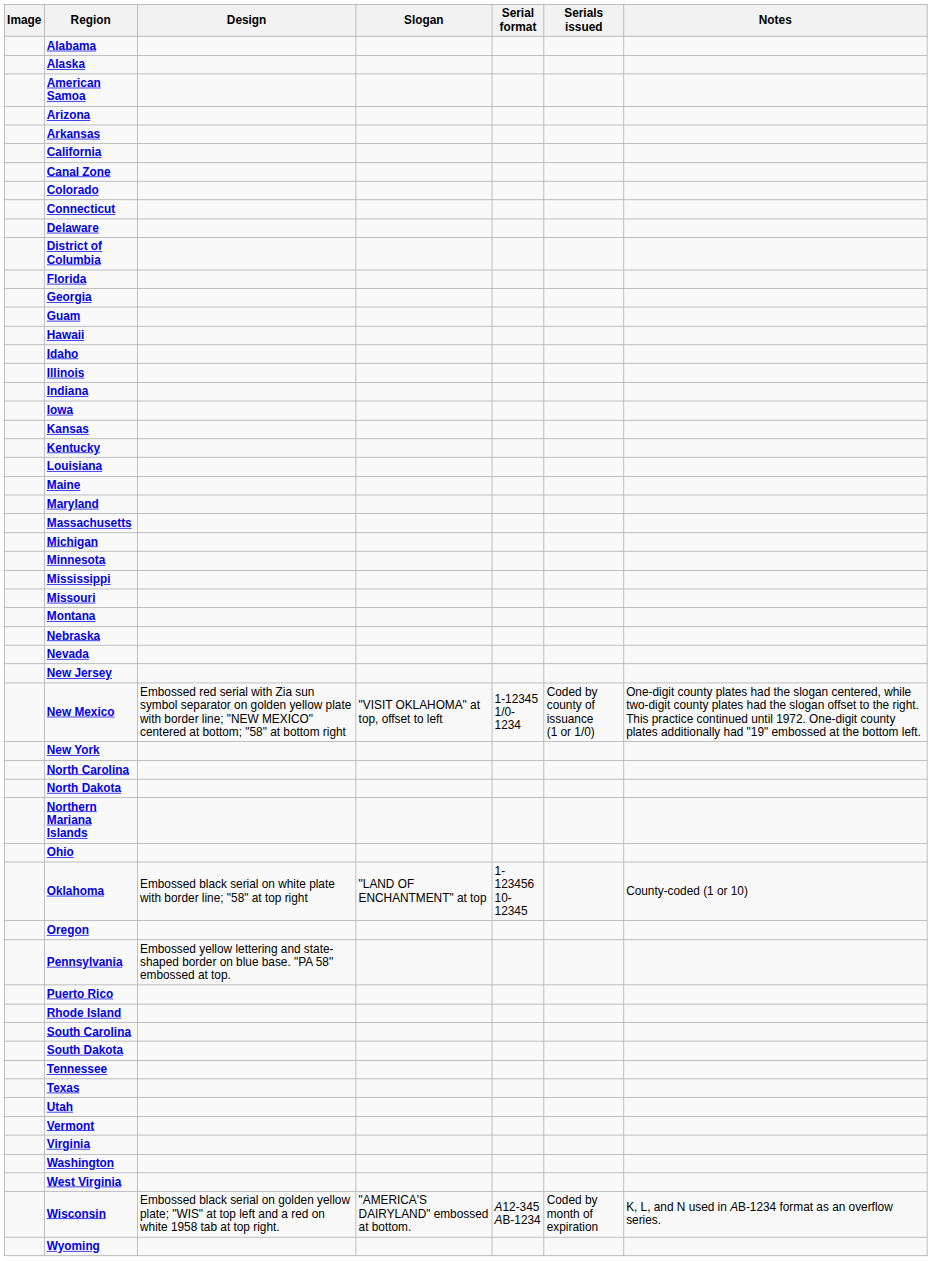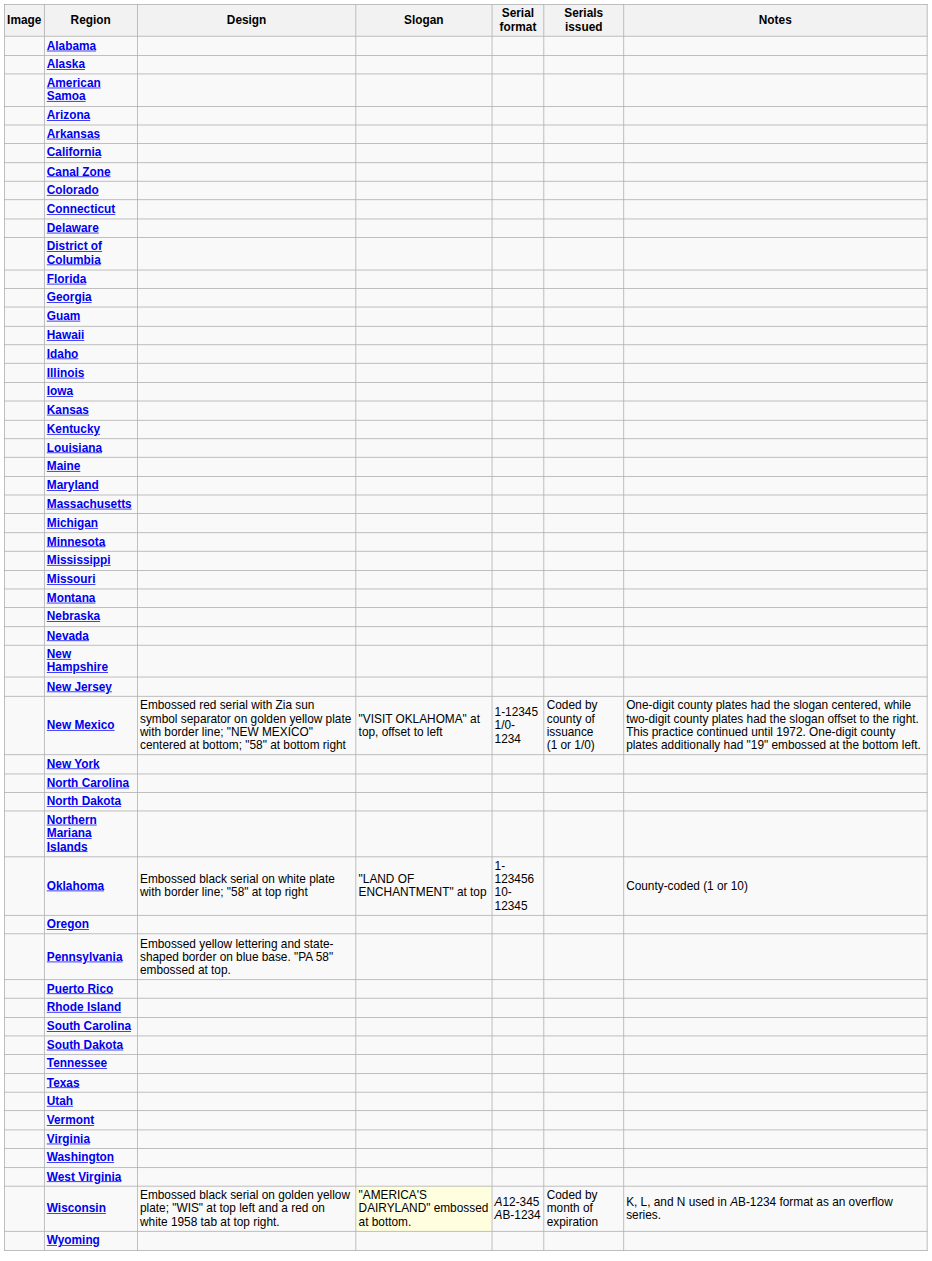 <table class="wikitable">
 <tr>
 <th>Image</th>
 <th>Region</th>
 <th>Design</th>
 <th>Slogan</th>
 <th>Serial format</th>
 <th>Serials issued</th>
 <th>Notes</th>
 </tr>
 <tr>
 <td></td>
 <td><strong><a href='#'>Alabama</a></strong></td>
 <td></td>
 <td></td>
 <td></td>
 <td></td>
 <td></td>
 </tr>
 <tr>
 <td></td>
 <td><strong><a href='#'>Alaska</a></strong></td>
 <td></td>
 <td></td>
 <td></td>
 <td></td>
 <td></td>
 </tr>
 <tr>
 <td></td>
 <td><strong><a href='#'>American Samoa</a></strong></td>
 <td></td>
 <td></td>
 <td></td>
 <td></td>
 <td></td>
 </tr>
 <tr>
 <td></td>
 <td><strong><a href='#'>Arizona</a></strong></td>
 <td></td>
 <td></td>
 <td></td>
 <td></td>
 <td></td>
 </tr>
 <tr>
 <td></td>
 <td><strong><a href='#'>Arkansas</a></strong></td>
 <td></td>
 <td></td>
 <td></td>
 <td></td>
 <td></td>
 </tr>
 <tr>
 <td></td>
 <td><strong><a href='#'>California</a></strong></td>
 <td></td>
 <td></td>
 <td></td>
 <td></td>
 <td></td>
 </tr>
 <tr>
 <td></td>
 <td><strong><a href='#'>Canal Zone</a></strong></td>
 <td></td>
 <td></td>
 <td></td>
 <td></td>
 <td></td>
 </tr>
 <tr>
 <td></td>
 <td><strong><a href='#'>Colorado</a></strong></td>
 <td></td>
 <td></td>
 <td></td>
 <td></td>
 <td></td>
 </tr>
 <tr>
 <td></td>
 <td><strong><a href='#'>Connecticut</a></strong></td>
 <td></td>
 <td></td>
 <td></td>
 <td></td>
 <td></td>
 </tr>
 <tr>
 <td></td>
 <td><strong><a href='#'>Delaware</a></strong></td>
 <td></td>
 <td></td>
 <td></td>
 <td></td>
 <td></td>
 </tr>
 <tr>
 <td></td>
 <td><strong><a href='#'>District of<br>Columbia</a></strong></td>
 <td></td>
 <td></td>
 <td></td>
 <td></td>
 <td></td>
 </tr>
 <tr>
 <td></td>
 <td><strong><a href='#'>Florida</a></strong></td>
 <td></td>
 <td></td>
 <td></td>
 <td></td>
 <td></td>
 </tr>
 <tr>
 <td></td>
 <td><strong><a href='#'>Georgia</a></strong></td>
 <td></td>
 <td></td>
 <td></td>
 <td></td>
 <td></td>
 </tr>
 <tr>
 <td></td>
 <td><strong><a href='#'>Guam</a></strong></td>
 <td></td>
 <td></td>
 <td></td>
 <td></td>
 <td></td>
 </tr>
 <tr>
 <td></td>
 <td><strong><a href='#'>Hawaii</a></strong></td>
 <td></td>
 <td></td>
 <td></td>
 <td></td>
 <td></td>
 </tr>
 <tr>
 <td></td>
 <td><strong><a href='#'>Idaho</a></strong></td>
 <td></td>
 <td></td>
 <td></td>
 <td></td>
 <td></td>
 </tr>
 <tr>
 <td></td>
 <td><strong><a href='#'>Illinois</a></strong></td>
 <td></td>
 <td></td>
 <td></td>
 <td></td>
 <td></td>
 </tr>
 <tr>
 <td></td>
-<td><strong><a href='#'>Indiana</a></strong></td>
-<td></td>
-<td></td>
-<td></td>
-<td></td>
-<td></td>
-</tr>
-<tr>
-<td></td>
 <td><strong><a href='#'>Iowa</a></strong></td>
 <td></td>
 <td></td>
 <td></td>
 <td></td>
 <td></td>
 </tr>
 <tr>
 <td></td>
 <td><strong><a href='#'>Kansas</a></strong></td>
 <td></td>
 <td></td>
 <td></td>
 <td></td>
 <td></td>
 </tr>
 <tr>
 <td></td>
 <td><strong><a href='#'>Kentucky</a></strong></td>
 <td></td>
 <td></td>
 <td></td>
 <td></td>
 <td></td>
 </tr>
 <tr>
 <td></td>
 <td><strong><a href='#'>Louisiana</a></strong></td>
 <td></td>
 <td></td>
 <td></td>
 <td></td>
 <td></td>
 </tr>
 <tr>
 <td></td>
 <td><strong><a href='#'>Maine</a></strong></td>
 <td></td>
 <td></td>
 <td></td>
 <td></td>
 <td></td>
 </tr>
 <tr>
 <td></td>
 <td><strong><a href='#'>Maryland</a></strong></td>
 <td></td>
 <td></td>
 <td></td>
 <td></td>
 <td></td>
 </tr>
 <tr>
 <td></td>
 <td><strong><a href='#'>Massachusetts</a></strong></td>
 <td></td>
 <td></td>
 <td></td>
 <td></td>
 <td></td>
 </tr>
 <tr>
 <td></td>
 <td><strong><a href='#'>Michigan</a></strong></td>
 <td></td>
 <td></td>
 <td></td>
 <td></td>
 <td></td>
 </tr>
 <tr>
 <td></td>
 <td><strong><a href='#'>Minnesota</a></strong></td>
 <td></td>
 <td></td>
 <td></td>
 <td></td>
 <td></td>
 </tr>
 <tr>
 <td></td>
 <td><strong><a href='#'>Mississippi</a></strong></td>
 <td></td>
 <td></td>
 <td></td>
 <td></td>
 <td></td>
 </tr>
 <tr>
 <td></td>
 <td><strong><a href='#'>Missouri</a></strong></td>
 <td></td>
 <td></td>
 <td></td>
 <td></td>
 <td></td>
 </tr>
 <tr>
 <td></td>
 <td><strong><a href='#'>Montana</a></strong></td>
 <td></td>
 <td></td>
 <td></td>
 <td></td>
 <td></td>
 </tr>
 <tr>
 <td></td>
 <td><strong><a href='#'>Nebraska</a></strong></td>
 <td></td>
 <td></td>
 <td></td>
 <td></td>
 <td></td>
 </tr>
 <tr>
 <td></td>
 <td><strong><a href='#'>Nevada</a></strong></td>
 <td></td>
 <td></td>
 <td></td>
 <td></td>
 <td></td>
 </tr>
 <tr>
 <td></td>
+<td><strong><a href='#'>New Hampshire</a></strong></td>
+<td></td>
+<td></td>
+<td></td>
+<td></td>
+<td></td>
+</tr>
+<tr>
+<td></td>
 <td><strong><a href='#'>New Jersey</a></strong></td>
 <td></td>
 <td></td>
 <td></td>
 <td></td>
 <td></td>
 </tr>
 <tr>
 <td></td>
 <td><strong><a href='#'>New Mexico</a></strong></td>
 <td>Embossed red serial with Zia sun symbol separator on golden yellow plate with border line; "NEW MEXICO" centered at bottom; "58" at bottom right</td>
 <td>"VISIT OKLAHOMA" at top, offset to left</td>
 <td>1-12345<br>1/0-1234</td>
 <td>Coded by county of issuance<br>(1 or 1/0)</td>
 <td>One-digit county plates had the slogan centered, while two-digit county plates had the slogan offset to the right. This practice continued until 1972. One-digit county plates additionally had "19" embossed at the bottom left.</td>
 </tr>
 <tr>
 <td></td>
 <td><strong><a href='#'>New York</a></strong></td>
 <td></td>
 <td></td>
 <td></td>
 <td></td>
 <td></td>
 </tr>
 <tr>
 <td></td>
 <td><strong><a href='#'>North Carolina</a></strong></td>
 <td></td>
 <td></td>
 <td></td>
 <td></td>
 <td></td>
 </tr>
 <tr>
 <td></td>
 <td><strong><a href='#'>North Dakota</a></strong></td>
 <td></td>
 <td></td>
 <td></td>
 <td></td>
 <td></td>
 </tr>
 <tr>
 <td></td>
 <td><strong><a href='#'>Northern Mariana<br> Islands</a></strong></td>
-<td></td>
-<td></td>
-<td></td>
-<td></td>
-<td></td>
-</tr>
-<tr>
-<td></td>
-<td><strong><a href='#'>Ohio</a></strong></td>
 <td></td>
 <td></td>
 <td></td>
 <td></td>
 <td></td>
 </tr>
 <tr>
 <td></td>
 <td><strong><a href='#'>Oklahoma</a></strong></td>
 <td>Embossed black serial on white plate with border line; "58" at top right</td>
 <td>"LAND OF ENCHANTMENT" at top</td>
 <td>1-123456<br>10-12345</td>
 <td></td>
 <td>County-coded (1 or 10)</td>
 </tr>
 <tr>
 <td></td>
 <td><strong><a href='#'>Oregon</a></strong></td>
 <td></td>
 <td></td>
 <td></td>
 <td></td>
 <td></td>
 </tr>
 <tr>
 <td></td>
 <td><strong><a href='#'>Pennsylvania</a></strong></td>
 <td>Embossed yellow lettering and state-shaped border on blue base. "PA 58" embossed at top.</td>
 <td></td>
 <td></td>
 <td></td>
 <td></td>
 </tr>
 <tr>
 <td></td>
 <td><strong><a href='#'>Puerto Rico</a></strong></td>
 <td></td>
 <td></td>
 <td></td>
 <td></td>
 <td></td>
 </tr>
 <tr>
 <td></td>
 <td><strong><a href='#'>Rhode Island</a></strong></td>
 <td></td>
 <td></td>
 <td></td>
 <td></td>
 <td></td>
 </tr>
 <tr>
 <td></td>
 <td><strong><a href='#'>South Carolina</a></strong></td>
 <td></td>
 <td></td>
 <td></td>
 <td></td>
 <td></td>
 </tr>
 <tr>
 <td></td>
 <td><strong><a href='#'>South Dakota</a></strong></td>
 <td></td>
 <td></td>
 <td></td>
 <td></td>
 <td></td>
 </tr>
 <tr>
 <td></td>
 <td><strong><a href='#'>Tennessee</a></strong></td>
 <td></td>
 <td></td>
 <td></td>
 <td></td>
 <td></td>
 </tr>
 <tr>
 <td></td>
 <td><strong><a href='#'>Texas</a></strong></td>
 <td></td>
 <td></td>
 <td></td>
 <td></td>
 <td></td>
 </tr>
 <tr>
 <td></td>
 <td><strong><a href='#'>Utah</a></strong></td>
 <td></td>
 <td></td>
 <td></td>
 <td></td>
 <td></td>
 </tr>
 <tr>
 <td></td>
 <td><strong><a href='#'>Vermont</a></strong></td>
 <td></td>
 <td></td>
 <td></td>
 <td></td>
 <td></td>
 </tr>
 <tr>
 <td></td>
 <td><strong><a href='#'>Virginia</a></strong></td>
 <td></td>
 <td></td>
 <td></td>
 <td></td>
 <td></td>
 </tr>
 <tr>
 <td></td>
 <td><strong><a href='#'>Washington</a></strong></td>
 <td></td>
 <td></td>
 <td></td>
 <td></td>
 <td></td>
 </tr>
 <tr>
 <td></td>
 <td><strong><a href='#'>West Virginia</a></strong></td>
 <td></td>
 <td></td>
 <td></td>
 <td></td>
 <td></td>
 </tr>
 <tr>
 <td></td>
 <td><strong><a href='#'>Wisconsin</a></strong></td>
 <td>Embossed black serial on golden yellow plate; "WIS" at top left and a red on white 1958 tab at top right.</td>
-<td>"AMERICA'S DAIRYLAND" embossed at bottom.</td>
+<td style="background: lightyellow;">"AMERICA'S DAIRYLAND" embossed at bottom.</td>
 <td><em>A</em>12-345<br><em>A</em>B-1234</td>
 <td>Coded by month of expiration</td>
 <td>K, L, and N used in <em>A</em>B-1234 format as an overflow series.</td>
 </tr>
 <tr>
 <td></td>
 <td><strong><a href='#'>Wyoming</a></strong></td>
 <td></td>
 <td></td>
 <td></td>
 <td></td>
 <td></td>
 </tr>
 </table>
